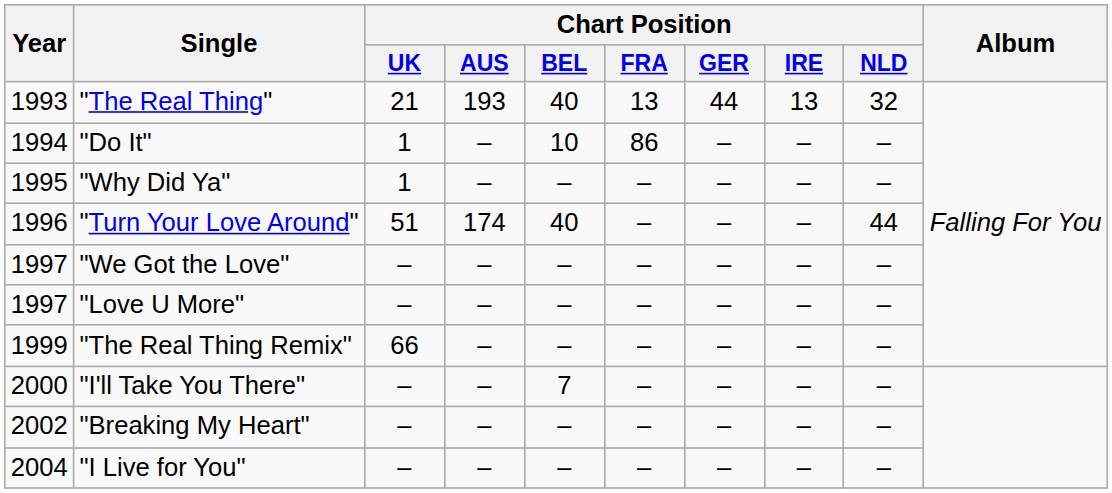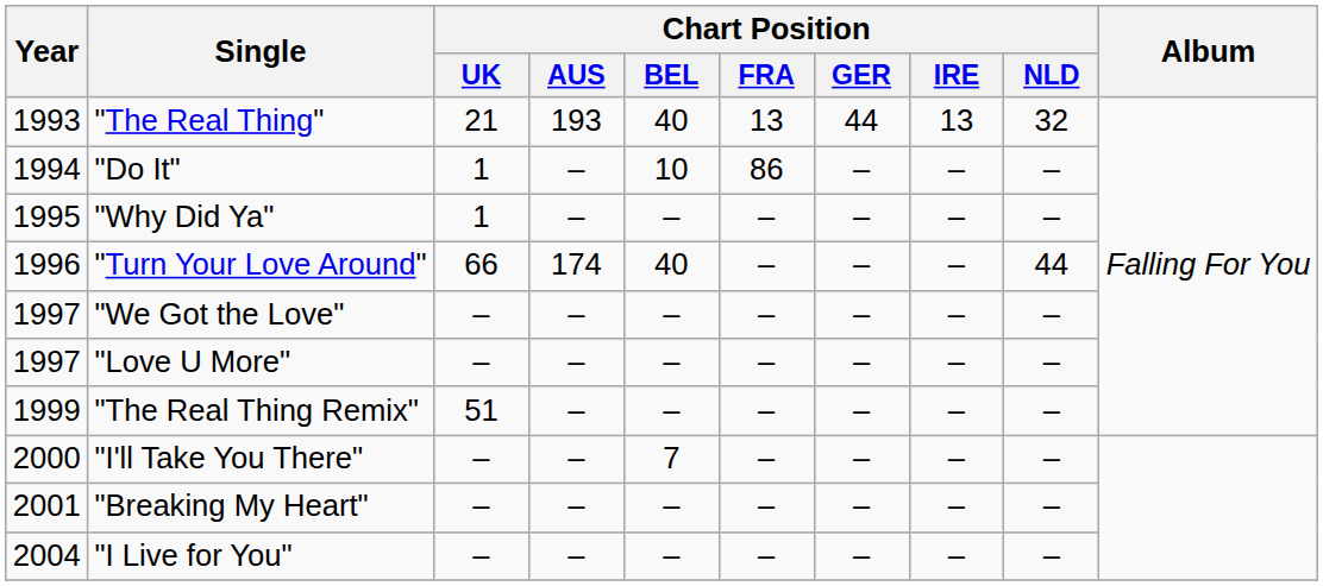 <table class="wikitable">
 <tr>
 <th rowspan="2">Year</th>
 <th rowspan="2">Single</th>
 <th colspan="7">Chart Position</th>
 <th scope="col" rowspan="2">Album</th>
 </tr>
 <tr>
 <th style="width:3em;font-size:90%"><a href='#'>UK</a><br></th>
 <th style="width:3em;font-size:90%"><a href='#'>AUS</a><br></th>
 <th style="width:3em;font-size:90%"><a href='#'>BEL</a><br></th>
 <th style="width:3em;font-size:90%"><a href='#'>FRA</a><br></th>
 <th style="width:3em;font-size:90%"><a href='#'>GER</a><br></th>
 <th style="width:3em;font-size:90%"><a href='#'>IRE</a><br></th>
 <th style="width:3em;font-size:90%"><a href='#'>NLD</a><br></th>
 </tr>
 <tr>
 <td>1993</td>
 <td>"<a href='#'>The Real Thing</a>"</td>
 <td style="text-align:center;">21</td>
 <td style="text-align:center;">193</td>
 <td style="text-align:center;">40</td>
 <td style="text-align:center;">13</td>
 <td style="text-align:center;">44</td>
 <td style="text-align:center;">13</td>
 <td style="text-align:center;">32</td>
 <td rowspan=7><em>Falling For You</em><br></td>
 </tr>
 <tr>
 <td>1994</td>
 <td>"Do It"</td>
 <td style="text-align:center;">1</td>
 <td style="text-align:center;">–</td>
 <td style="text-align:center;">10</td>
 <td style="text-align:center;">86</td>
 <td style="text-align:center;">–</td>
 <td style="text-align:center;">–</td>
 <td style="text-align:center;">–</td>
 </tr>
 <tr>
 <td>1995</td>
 <td>"Why Did Ya"</td>
 <td style="text-align:center;">1</td>
 <td style="text-align:center;">–</td>
 <td style="text-align:center;">–</td>
 <td style="text-align:center;">–</td>
 <td style="text-align:center;">–</td>
 <td style="text-align:center;">–</td>
 <td style="text-align:center;">–</td>
 </tr>
 <tr>
 <td>1996</td>
 <td>"<a href='#'>Turn Your Love Around</a>"</td>
-<td style="text-align:center;">51</td>
+<td style="text-align:center;">66</td>
 <td style="text-align:center;">174</td>
 <td style="text-align:center;">40</td>
 <td style="text-align:center;">–</td>
 <td style="text-align:center;">–</td>
 <td style="text-align:center;">–</td>
 <td style="text-align:center;">44</td>
 </tr>
 <tr>
 <td>1997</td>
 <td>"We Got the Love"</td>
 <td style="text-align:center;">–</td>
 <td style="text-align:center;">–</td>
 <td style="text-align:center;">–</td>
 <td style="text-align:center;">–</td>
 <td style="text-align:center;">–</td>
 <td style="text-align:center;">–</td>
 <td style="text-align:center;">–</td>
 </tr>
 <tr>
 <td>1997</td>
 <td>"Love U More"</td>
 <td style="text-align:center;">–</td>
 <td style="text-align:center;">–</td>
 <td style="text-align:center;">–</td>
 <td style="text-align:center;">–</td>
 <td style="text-align:center;">–</td>
 <td style="text-align:center;">–</td>
 <td style="text-align:center;">–</td>
 </tr>
 <tr>
 <td>1999</td>
 <td>"The Real Thing Remix"</td>
-<td style="text-align:center;">66</td>
+<td style="text-align:center;">51</td>
 <td style="text-align:center;">–</td>
 <td style="text-align:center;">–</td>
 <td style="text-align:center;">–</td>
 <td style="text-align:center;">–</td>
 <td style="text-align:center;">–</td>
 <td style="text-align:center;">–</td>
 </tr>
 <tr>
 <td>2000</td>
 <td>"I'll Take You There"</td>
 <td style="text-align:center;">–</td>
 <td style="text-align:center;">–</td>
 <td style="text-align:center;">7</td>
 <td style="text-align:center;">–</td>
 <td style="text-align:center;">–</td>
 <td style="text-align:center;">–</td>
 <td style="text-align:center;">–</td>
 <td rowspan=3></td>
 </tr>
 <tr>
-<td>2002</td>
+<td>2001</td>
 <td>"Breaking My Heart"</td>
 <td style="text-align:center;">–</td>
 <td style="text-align:center;">–</td>
 <td style="text-align:center;">–</td>
 <td style="text-align:center;">–</td>
 <td style="text-align:center;">–</td>
 <td style="text-align:center;">–</td>
 <td style="text-align:center;">–</td>
 </tr>
 <tr>
 <td>2004</td>
 <td>"I Live for You"</td>
 <td style="text-align:center;">–</td>
 <td style="text-align:center;">–</td>
 <td style="text-align:center;">–</td>
 <td style="text-align:center;">–</td>
 <td style="text-align:center;">–</td>
 <td style="text-align:center;">–</td>
 <td style="text-align:center;">–</td>
 </tr>
 </table>
